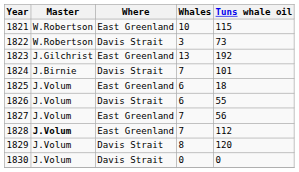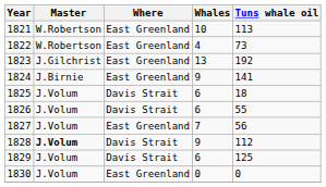 <table class="sortable wikitable">
 <tr>
 <th>Year</th>
 <th>Master</th>
 <th>Where</th>
 <th>Whales</th>
 <th><a href='#'>Tuns</a> whale oil</th>
 </tr>
 <tr>
 <td>1821</td>
 <td>W.Robertson</td>
 <td>East Greenland</td>
 <td>10</td>
-<td>115</td>
+<td>113</td>
 </tr>
 <tr>
 <td>1822</td>
 <td>W.Robertson</td>
-<td>Davis Strait</td>
-<td>3</td>
+<td>East Greenland</td>
+<td>4</td>
 <td>73</td>
 </tr>
 <tr>
 <td>1823</td>
 <td>J.Gilchrist</td>
 <td>East Greenland</td>
 <td>13</td>
 <td>192</td>
 </tr>
 <tr>
 <td>1824</td>
 <td>J.Birnie</td>
-<td>Davis Strait</td>
-<td>7</td>
-<td>101</td>
+<td>East Greenland</td>
+<td>9</td>
+<td>141</td>
 </tr>
 <tr>
 <td>1825</td>
 <td>J.Volum</td>
-<td>East Greenland</td>
+<td>Davis Strait</td>
 <td>6</td>
 <td>18</td>
 </tr>
 <tr>
 <td>1826</td>
 <td>J.Volum</td>
 <td>Davis Strait</td>
 <td>6</td>
 <td>55</td>
 </tr>
 <tr>
 <td>1827</td>
 <td>J.Volum</td>
 <td>East Greenland</td>
 <td>7</td>
 <td>56</td>
 </tr>
 <tr>
 <td>1828</td>
 <td><strong>J.Volum</strong></td>
-<td>East Greenland</td>
-<td>7</td>
+<td>Davis Strait</td>
+<td>9</td>
 <td>112</td>
 </tr>
 <tr>
 <td>1829</td>
 <td>J.Volum</td>
 <td>Davis Strait</td>
-<td>8</td>
-<td>120</td>
+<td>6</td>
+<td>125</td>
 </tr>
 <tr>
 <td>1830</td>
 <td>J.Volum</td>
-<td>Davis Strait</td>
+<td>East Greenland</td>
 <td>0</td>
 <td>0</td>
 </tr>
 <tr>
 </tr>
 </table>
